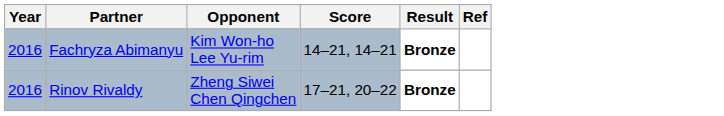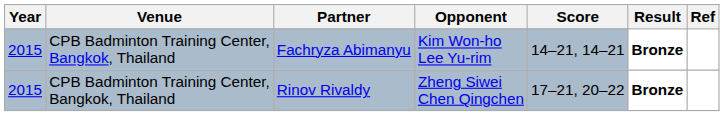 <table class="sortable wikitable" style="font-size: 90%">
 <tr>
 <th>Year</th>
+<th>Venue</th>
 <th>Partner</th>
 <th>Opponent</th>
 <th>Score</th>
 <th>Result</th>
 <th>Ref</th>
 </tr>
 <tr style="background:#AABBCC">
-<td align="center"><a href='#'>2016</a></td>
+<td align="center"><a href='#'>2015</a></td>
+<td align="left">CPB Badminton Training Center,<br><a href='#'>Bangkok</a>, Thailand</td>
 <td align="left"> <a href='#'>Fachryza Abimanyu</a></td>
 <td align="left"> <a href='#'>Kim Won-ho</a><br> <a href='#'>Lee Yu-rim</a></td>
 <td align="center">14–21, 14–21</td>
 <td style="text-align:left; background:white"> <strong>Bronze</strong></td>
 <td style="text-align:center; background:white"></td>
 </tr>
 <tr style="background:#AABBCC">
-<td align="center"><a href='#'>2016</a></td>
+<td align="center"><a href='#'>2015</a></td>
+<td align="left">CPB Badminton Training Center,<br>Bangkok, Thailand</td>
 <td align="left"> <a href='#'>Rinov Rivaldy</a></td>
 <td align="left"> <a href='#'>Zheng Siwei</a><br> <a href='#'>Chen Qingchen</a></td>
 <td align="left">17–21, 20–22</td>
 <td style="text-align:left; background:white"> <strong>Bronze</strong></td>
 <td style="text-align:center; background:white"></td>
 </tr>
 </table>
